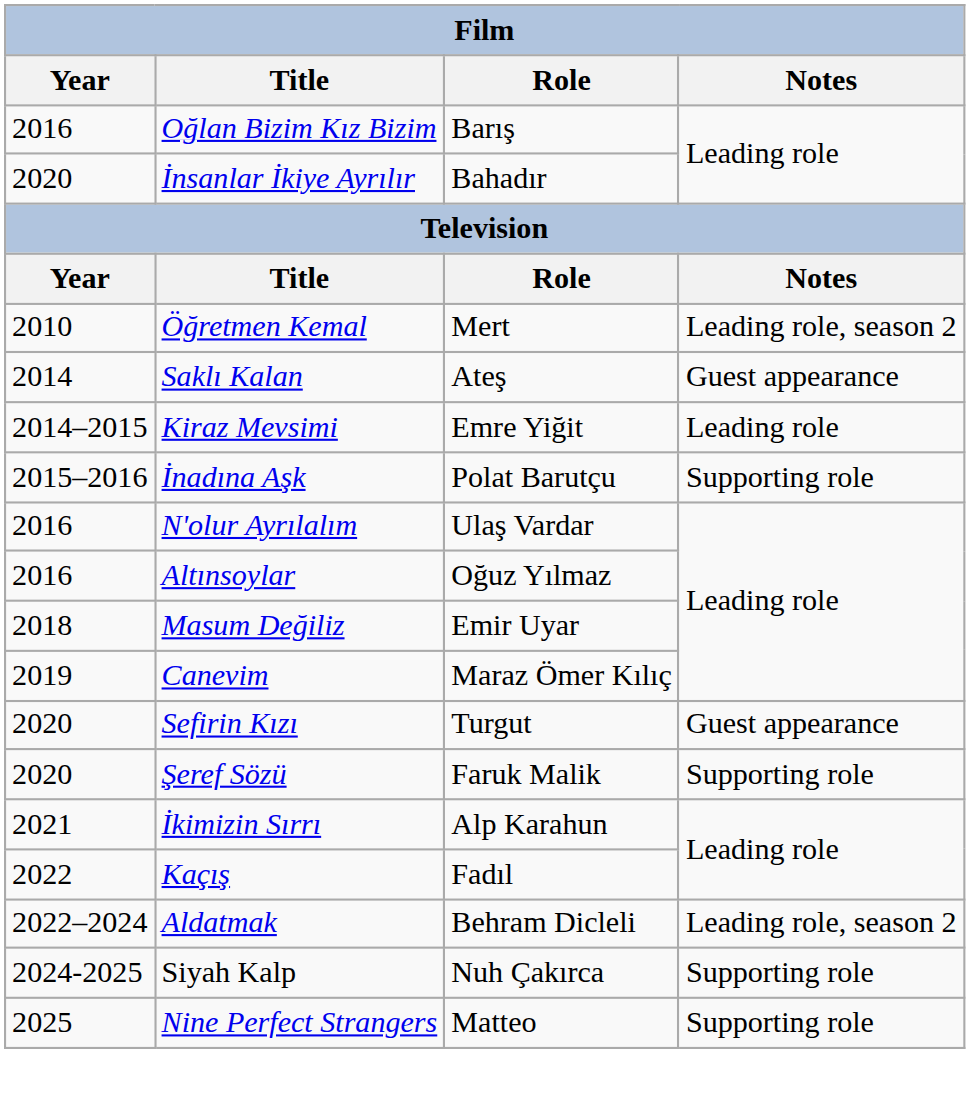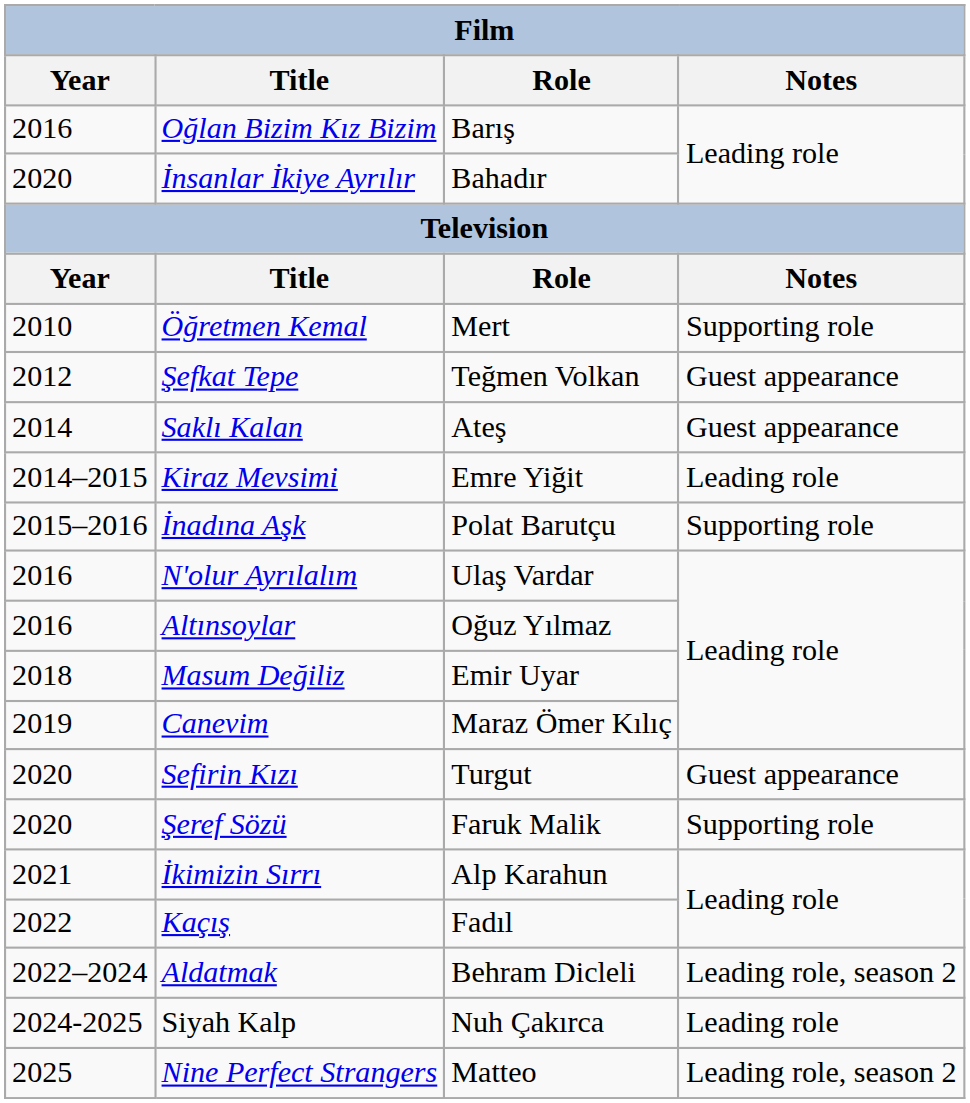 <table class="wikitable" style="font-size: 90%;">
 <tr>
 <th colspan="4" style="background:LightSteelBlue">Film</th>
 </tr>
 <tr>
 <th>Year</th>
 <th>Title</th>
 <th>Role</th>
 <th>Notes</th>
 </tr>
 <tr>
 <td>2016</td>
 <td><em><a href='#'>Oğlan Bizim Kız Bizim</a></em></td>
 <td>Barış</td>
 <td rowspan="2">Leading role</td>
 </tr>
 <tr>
 <td>2020</td>
 <td><em><a href='#'>İnsanlar İkiye Ayrılır</a></em></td>
 <td>Bahadır</td>
 </tr>
 <tr>
 <th colspan="4" style="background:LightSteelBlue">Television</th>
 </tr>
 <tr>
 <th>Year</th>
 <th>Title</th>
 <th>Role</th>
 <th>Notes</th>
 </tr>
 <tr>
 <td>2010</td>
 <td><em><a href='#'>Öğretmen Kemal</a></em></td>
 <td>Mert</td>
-<td>Leading role, season 2</td>
+<td>Supporting role</td>
+</tr>
+<tr>
+<td>2012</td>
+<td><em><a href='#'>Şefkat Tepe</a></em></td>
+<td>Teğmen Volkan</td>
+<td>Guest appearance</td>
 </tr>
 <tr>
 <td>2014</td>
 <td><em><a href='#'>Saklı Kalan</a></em></td>
 <td>Ateş</td>
 <td>Guest appearance</td>
 </tr>
 <tr>
 <td>2014–2015</td>
 <td><em><a href='#'>Kiraz Mevsimi</a></em></td>
 <td>Emre Yiğit</td>
 <td>Leading role</td>
 </tr>
 <tr>
 <td>2015–2016</td>
 <td><em><a href='#'>İnadına Aşk</a></em></td>
 <td>Polat Barutçu</td>
 <td>Supporting role</td>
 </tr>
 <tr>
 <td>2016</td>
 <td><em><a href='#'>N'olur Ayrılalım</a></em></td>
 <td>Ulaş Vardar</td>
 <td rowspan="4">Leading role</td>
 </tr>
 <tr>
 <td>2016</td>
 <td><em><a href='#'>Altınsoylar</a></em></td>
 <td>Oğuz Yılmaz</td>
 </tr>
 <tr>
 <td>2018</td>
 <td><em><a href='#'>Masum Değiliz</a></em></td>
 <td>Emir Uyar</td>
 </tr>
 <tr>
 <td>2019</td>
 <td><em><a href='#'>Canevim</a></em></td>
 <td>Maraz Ömer Kılıç</td>
 </tr>
 <tr>
 <td>2020</td>
 <td><em><a href='#'>Sefirin Kızı</a></em></td>
 <td>Turgut</td>
 <td>Guest appearance</td>
 </tr>
 <tr>
 <td>2020</td>
 <td><em><a href='#'>Şeref Sözü</a></em></td>
 <td>Faruk Malik</td>
 <td>Supporting role</td>
 </tr>
 <tr>
 <td>2021</td>
 <td><em><a href='#'>İkimizin Sırrı</a></em></td>
 <td>Alp Karahun</td>
 <td rowspan="2">Leading role</td>
 </tr>
 <tr>
 <td>2022</td>
 <td><em><a href='#'>Kaçış</a></em></td>
 <td>Fadıl</td>
 </tr>
 <tr>
 <td>2022–2024</td>
 <td><em><a href='#'>Aldatmak</a></em></td>
 <td>Behram Dicleli</td>
 <td>Leading role, season 2</td>
 </tr>
 <tr>
 <td>2024-2025</td>
 <td>Siyah Kalp</td>
 <td>Nuh Çakırca</td>
-<td>Supporting role</td>
+<td>Leading role</td>
 </tr>
 <tr>
 <td>2025</td>
 <td><em><a href='#'>Nine Perfect Strangers</a></em></td>
 <td>Matteo</td>
-<td>Supporting role</td>
+<td>Leading role, season 2</td>
 </tr>
 </table>
